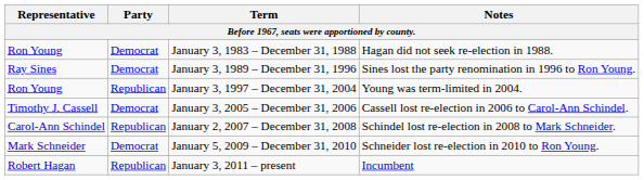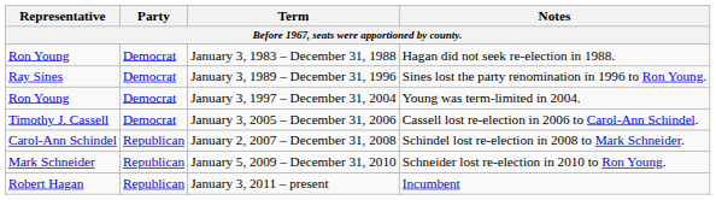 <table class=wikitable>
 <tr valign=bottom>
 <th>Representative</th>
 <th>Party</th>
 <th>Term</th>
 <th>Notes</th>
 </tr>
 <tr>
 <th colspan=5 style="font-size: 80%;"><em>Before 1967, seats were apportioned by county.</em></th>
 </tr>
 <tr>
 <td><a href='#'>Ron Young</a></td>
 <td><a href='#'>Democrat</a></td>
 <td>January 3, 1983 – December 31, 1988</td>
 <td>Hagan did not seek re-election in 1988.</td>
 </tr>
 <tr>
 <td><a href='#'>Ray Sines</a></td>
 <td><a href='#'>Democrat</a></td>
 <td>January 3, 1989 – December 31, 1996</td>
 <td>Sines lost the party renomination in 1996 to <a href='#'>Ron Young</a>.</td>
 </tr>
 <tr>
 <td><a href='#'>Ron Young</a></td>
-<td><a href='#'>Republican</a></td>
+<td><a href='#'>Democrat</a></td>
 <td>January 3, 1997 – December 31, 2004</td>
 <td>Young was term-limited in 2004.</td>
 </tr>
 <tr>
 <td><a href='#'>Timothy J. Cassell</a></td>
 <td><a href='#'>Democrat</a></td>
 <td>January 3, 2005 – December 31, 2006</td>
 <td>Cassell lost re-election in 2006 to <a href='#'>Carol-Ann Schindel</a>.</td>
 </tr>
 <tr>
 <td><a href='#'>Carol-Ann Schindel</a></td>
 <td><a href='#'>Republican</a></td>
 <td>January 2, 2007 – December 31, 2008</td>
 <td>Schindel lost re-election in 2008 to <a href='#'>Mark Schneider</a>.</td>
 </tr>
 <tr>
 <td><a href='#'>Mark Schneider</a></td>
-<td><a href='#'>Democrat</a></td>
+<td><a href='#'>Republican</a></td>
 <td>January 5, 2009 – December 31, 2010</td>
 <td>Schneider lost re-election in 2010 to <a href='#'>Ron Young</a>.</td>
 </tr>
 <tr>
 <td><a href='#'>Robert Hagan</a></td>
 <td><a href='#'>Republican</a></td>
 <td>January 3, 2011 – present</td>
 <td><a href='#'>Incumbent</a></td>
 </tr>
 </table>
